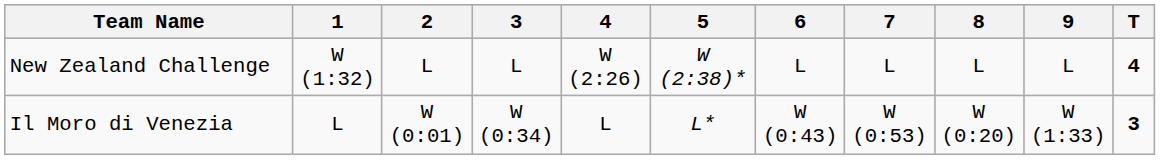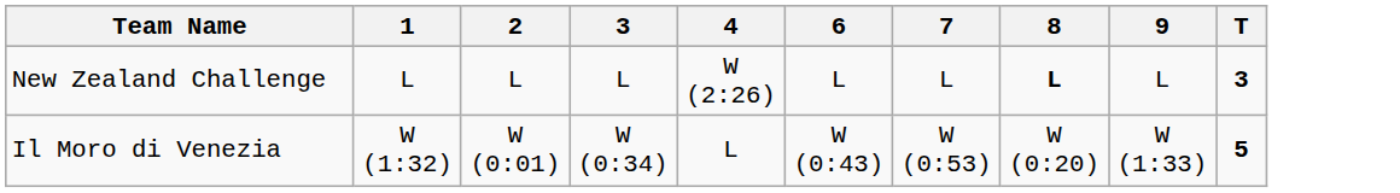 <table class="wikitable" style="text-align:center;">
 <tr>
 <th width=175>Team Name</th>
 <th width=50 abbr="Race1">1</th>
 <th width=50 abbr="Race2">2</th>
 <th width=50 abbr="Race3">3</th>
 <th width=50 abbr="Race4">4</th>
-<th width=60 abbr="Race5">5</th>
 <th width=50 abbr="Race6">6</th>
 <th width=50 abbr="Race7">7</th>
 <th width=50 abbr="Race8">8</th>
 <th width=50 abbr="Race9">9</th>
 <th width=20 abbr="Points">T</th>
 </tr>
 <tr>
 <td style="text-align:left;"> New Zealand Challenge</td>
-<td>W (1:32)</td>
+<td>L</td>
 <td>L</td>
 <td>L</td>
 <td>W (2:26)</td>
-<td><em>W (2:38)*</em></td>
 <td>L</td>
 <td>L</td>
+<td><strong>L</strong></td>
 <td>L</td>
-<td>L</td>
-<td><strong>4</strong></td>
+<td><strong>3</strong></td>
 </tr>
 <tr>
 <td style="text-align:left;"> Il Moro di Venezia</td>
-<td>L</td>
+<td>W (1:32)</td>
 <td>W (0:01)</td>
 <td>W (0:34)</td>
 <td>L</td>
-<td><em>L*</em></td>
 <td>W (0:43)</td>
 <td>W (0:53)</td>
 <td>W (0:20)</td>
 <td>W (1:33)</td>
-<td><strong>3</strong></td>
+<td><strong>5</strong></td>
 </tr>
 </table>
